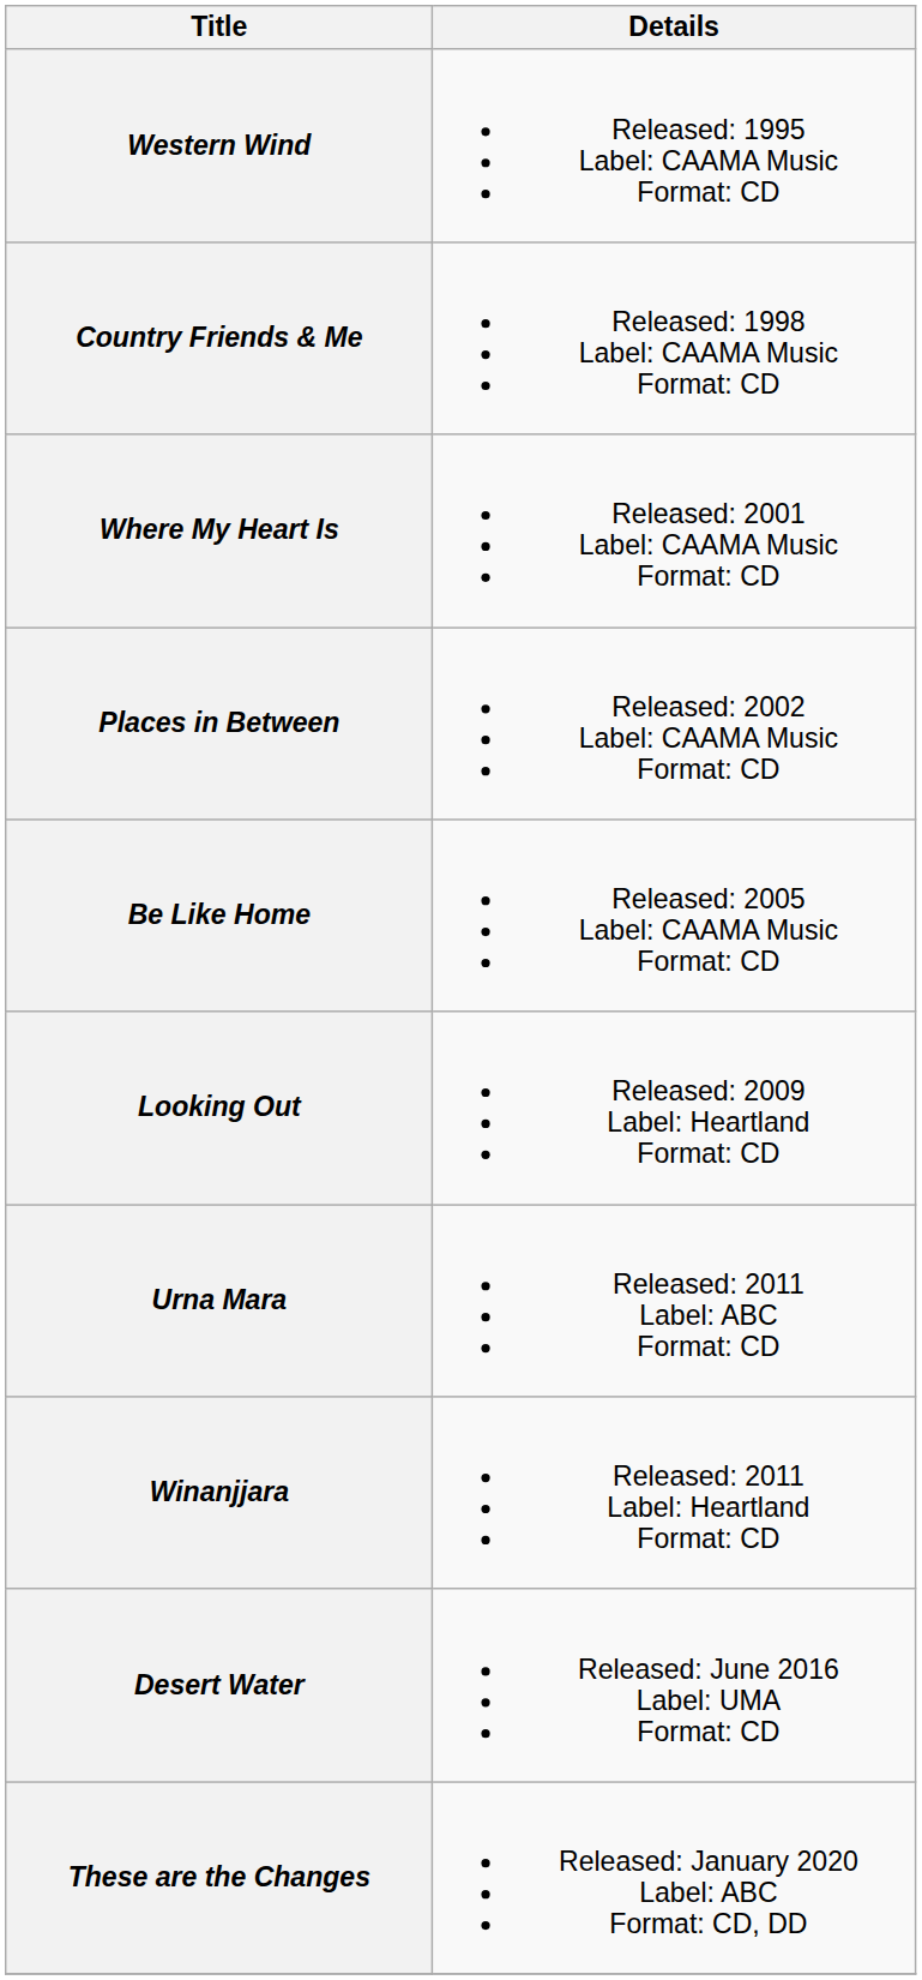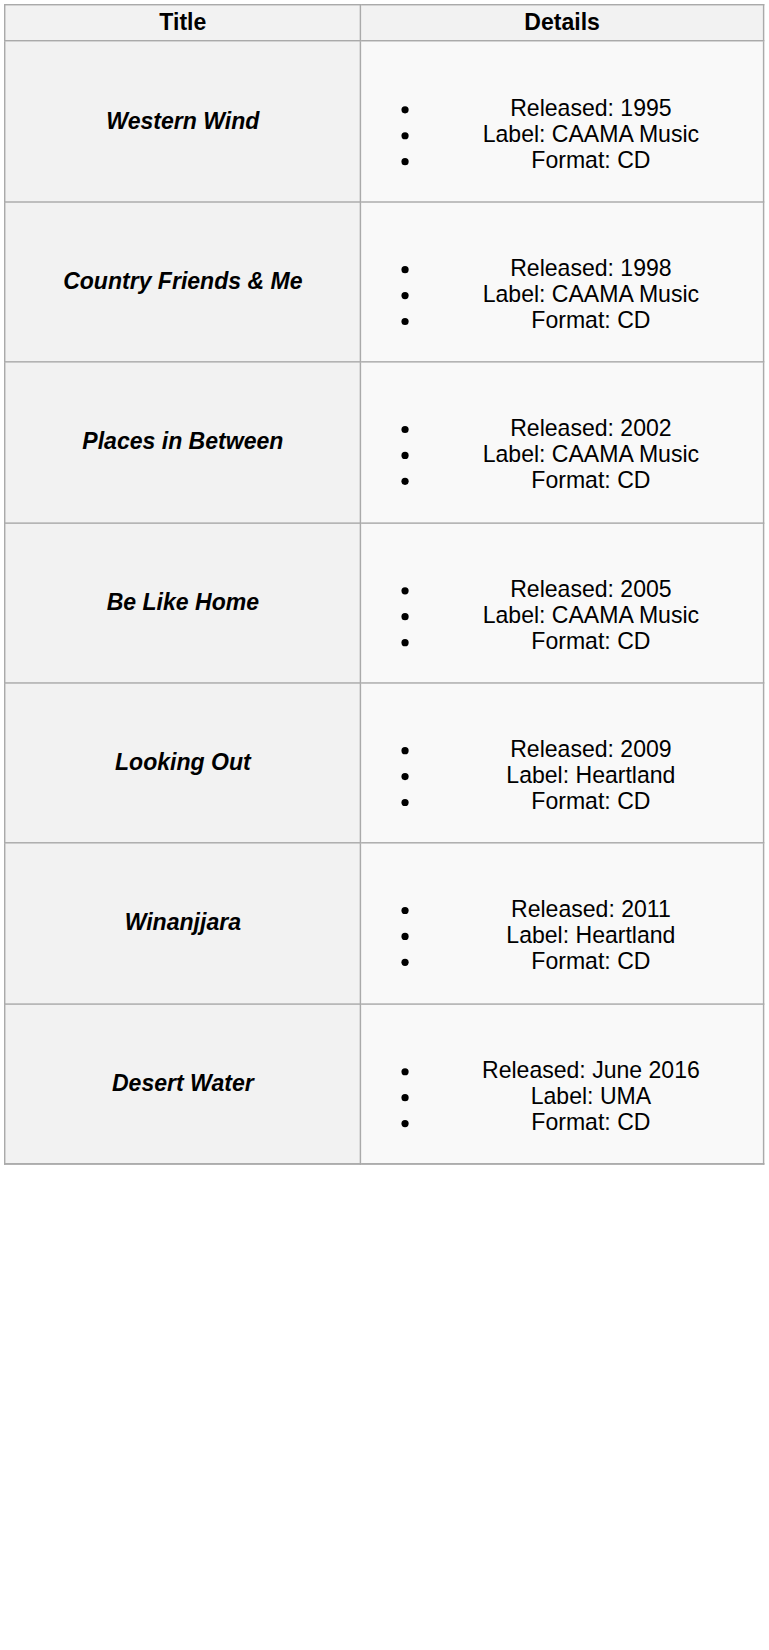 <table class="wikitable plainrowheaders" style="text-align:center;" border="1">
 <tr>
 <th scope="col" style="width:15em;">Title</th>
 <th scope="col" style="width:17em;">Details</th>
 </tr>
 <tr>
 <th scope="row"><em>Western Wind</em></th>
 <td><br><ul><li>Released: 1995</li><li>Label: CAAMA Music</li><li>Format: CD</li></ul></td>
 </tr>
 <tr>
 <th scope="row"><em>Country Friends & Me</em></th>
 <td><br><ul><li>Released: 1998</li><li>Label: CAAMA Music</li><li>Format: CD</li></ul></td>
 </tr>
 <tr>
-<th scope="row"><em>Where My Heart Is</em></th>
-<td><br><ul><li>Released: 2001</li><li>Label: CAAMA Music</li><li>Format: CD</li></ul></td>
-</tr>
-<tr>
 <th scope="row"><em>Places in Between</em></th>
 <td><br><ul><li>Released: 2002</li><li>Label: CAAMA Music</li><li>Format: CD</li></ul></td>
 </tr>
 <tr>
 <th scope="row"><em>Be Like Home</em></th>
 <td><br><ul><li>Released: 2005</li><li>Label: CAAMA Music</li><li>Format: CD</li></ul></td>
 </tr>
 <tr>
 <th scope="row"><em>Looking Out</em></th>
 <td><br><ul><li>Released: 2009</li><li>Label: Heartland</li><li>Format: CD</li></ul></td>
 </tr>
 <tr>
-<th scope="row"><em>Urna Mara</em></th>
-<td><br><ul><li>Released: 2011</li><li>Label: ABC</li><li>Format: CD</li></ul></td>
-</tr>
-<tr>
 <th scope="row"><em>Winanjjara</em> <br></th>
 <td><br><ul><li>Released: 2011</li><li>Label: Heartland</li><li>Format: CD</li></ul></td>
 </tr>
 <tr>
 <th scope="row"><em>Desert Water</em> <br></th>
 <td><br><ul><li>Released: June 2016</li><li>Label: UMA</li><li>Format: CD</li></ul></td>
 </tr>
 <tr>
-<th scope="row"><em>These are the Changes</em></th>
-<td><br><ul><li>Released: January 2020</li><li>Label: ABC</li><li>Format: CD, DD</li></ul></td>
-</tr>
-<tr>
 </tr>
 </table>
